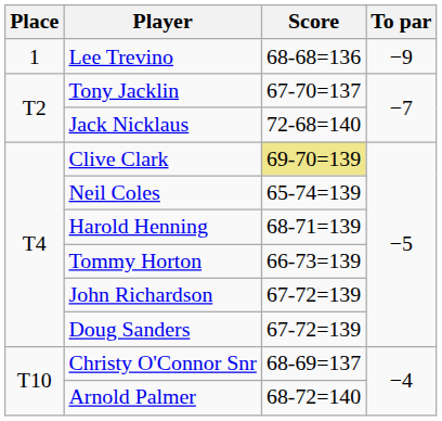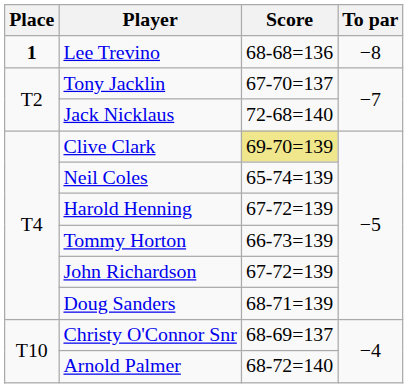 <table class="wikitable">
 <tr>
 <th>Place</th>
 <th>Player</th>
 <th>Score</th>
 <th>To par</th>
 </tr>
 <tr>
-<td align=center>1</td>
+<td align=center><strong>1</strong></td>
 <td> <a href='#'>Lee Trevino</a></td>
 <td align=center>68-68=136</td>
-<td align=center>−9</td>
+<td align=center>−8</td>
 </tr>
 <tr>
 <td rowspan="2" align=center>T2</td>
 <td> <a href='#'>Tony Jacklin</a></td>
 <td align=center>67-70=137</td>
 <td rowspan="2" align=center>−7</td>
 </tr>
 <tr>
 <td> <a href='#'>Jack Nicklaus</a></td>
 <td align=center>72-68=140</td>
 </tr>
 <tr>
 <td rowspan="6" align=center>T4</td>
 <td> <a href='#'>Clive Clark</a></td>
 <td align=center style="background: khaki;">69-70=139</td>
 <td rowspan="6" align=center>−5</td>
 </tr>
 <tr>
 <td> <a href='#'>Neil Coles</a></td>
 <td align=center>65-74=139</td>
 </tr>
 <tr>
 <td> <a href='#'>Harold Henning</a></td>
-<td align=center>68-71=139</td>
+<td align=center>67-72=139</td>
 </tr>
 <tr>
 <td> <a href='#'>Tommy Horton</a></td>
 <td align=center>66-73=139</td>
 </tr>
 <tr>
 <td> <a href='#'>John Richardson</a></td>
 <td align=center>67-72=139</td>
 </tr>
 <tr>
 <td> <a href='#'>Doug Sanders</a></td>
-<td align=center>67-72=139</td>
+<td align=center>68-71=139</td>
 </tr>
 <tr>
 <td rowspan="2" align=center>T10</td>
 <td> <a href='#'>Christy O'Connor Snr</a></td>
 <td align=center>68-69=137</td>
 <td rowspan="2" align=center>−4</td>
 </tr>
 <tr>
 <td> <a href='#'>Arnold Palmer</a></td>
 <td align=center>68-72=140</td>
 </tr>
 </table>
